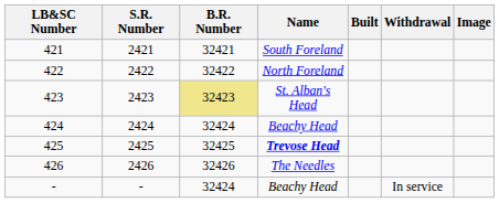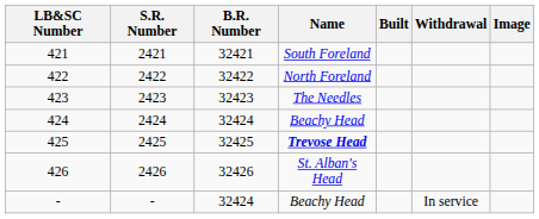 <table class="wikitable sortable collapsible uncollapsed" style="text-align:center">
 <tr>
 <th>LB&SC Number</th>
 <th>S.R. Number</th>
 <th>B.R. Number</th>
 <th>Name</th>
 <th>Built</th>
 <th>Withdrawal</th>
 <th>Image</th>
 </tr>
 <tr>
 <td>421</td>
 <td>2421</td>
 <td>32421</td>
 <td><em><a href='#'>South Foreland</a></em></td>
 <td></td>
 <td></td>
 <td></td>
 </tr>
 <tr>
 <td>422</td>
 <td>2422</td>
 <td>32422</td>
 <td><em><a href='#'>North Foreland</a></em></td>
 <td></td>
 <td></td>
 <td></td>
 </tr>
 <tr>
 <td>423</td>
 <td>2423</td>
-<td style="background: khaki;">32423</td>
-<td><em><a href='#'>St. Alban's Head</a></em></td>
+<td>32423</td>
+<td><em><a href='#'>The Needles</a></em></td>
 <td></td>
 <td></td>
 <td></td>
 </tr>
 <tr>
 <td>424</td>
 <td>2424</td>
 <td>32424</td>
 <td><em><a href='#'>Beachy Head</a></em></td>
 <td></td>
 <td></td>
 <td></td>
 </tr>
 <tr>
 <td>425</td>
 <td>2425</td>
 <td>32425</td>
 <td><strong><em><a href='#'>Trevose Head</a></em></strong></td>
 <td></td>
 <td></td>
 <td></td>
 </tr>
 <tr>
 <td>426</td>
 <td>2426</td>
 <td>32426</td>
-<td><em><a href='#'>The Needles</a></em></td>
+<td><em><a href='#'>St. Alban's Head</a></em></td>
 <td></td>
 <td></td>
 <td></td>
 </tr>
 <tr>
 <td>-</td>
 <td>-</td>
 <td>32424</td>
 <td><em>Beachy Head</em></td>
 <td></td>
 <td>In service</td>
 <td></td>
 </tr>
 </table>
